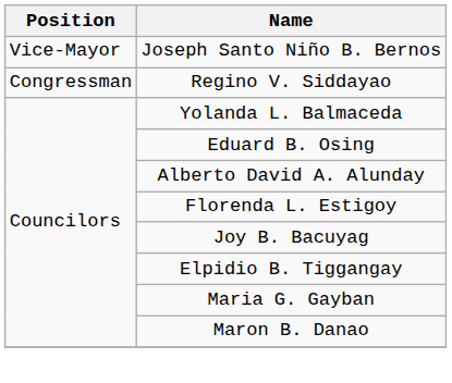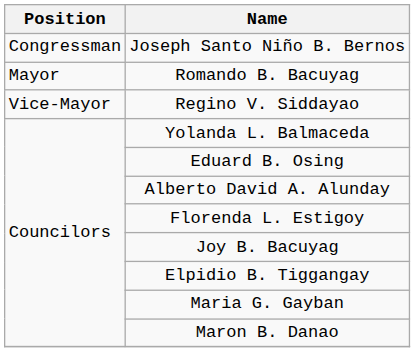 <table class="wikitable" style="line-height:1.20em; font-size:100%;">
 <tr>
 <th>Position</th>
 <th>Name</th>
 </tr>
 <tr>
-<td>Vice-Mayor</td>
+<td>Congressman</td>
 <td style="text-align:center;">Joseph Santo Niño B. Bernos</td>
 </tr>
 <tr>
-<td>Congressman</td>
+<td>Mayor</td>
+<td style="text-align:center;">Romando B. Bacuyag</td>
+</tr>
+<tr>
+<td>Vice-Mayor</td>
 <td style="text-align:center;">Regino V. Siddayao</td>
 </tr>
 <tr>
 <td rowspan=8>Councilors</td>
 <td style="text-align:center;">Yolanda L. Balmaceda</td>
 </tr>
 <tr>
 <td style="text-align:center;">Eduard B. Osing</td>
 </tr>
 <tr>
 <td style="text-align:center;">Alberto David A. Alunday</td>
 </tr>
 <tr>
 <td style="text-align:center;">Florenda L. Estigoy</td>
 </tr>
 <tr>
 <td style="text-align:center;">Joy B. Bacuyag</td>
 </tr>
 <tr>
 <td style="text-align:center;">Elpidio B. Tiggangay</td>
 </tr>
 <tr>
 <td style="text-align:center;">Maria G. Gayban</td>
 </tr>
 <tr>
 <td style="text-align:center;">Maron B. Danao</td>
 </tr>
 <tr>
 </tr>
 </table>
